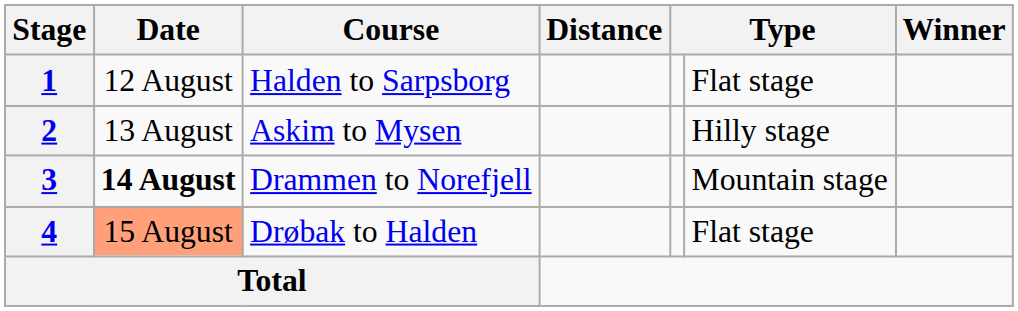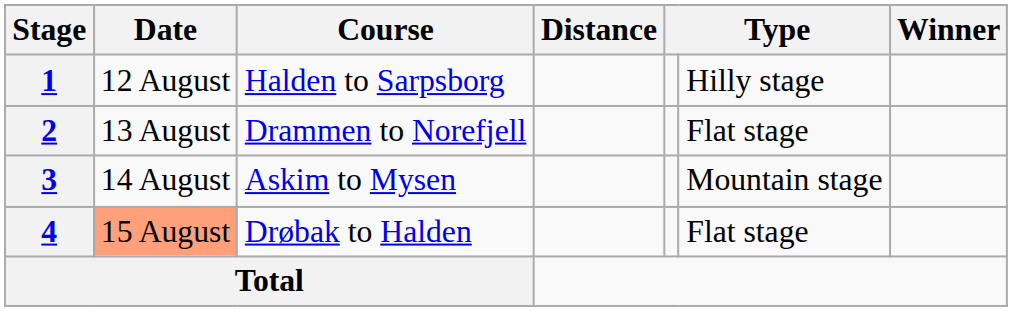 <table class="wikitable">
 <tr>
 <th scope="col">Stage</th>
 <th scope="col">Date</th>
 <th scope="col">Course</th>
 <th scope="col">Distance</th>
 <th scope="col" colspan="2">Type</th>
 <th scope="col">Winner</th>
 </tr>
 <tr>
 <th scope="row"><a href='#'>1</a></th>
 <td style="text-align:center;">12 August</td>
 <td><a href='#'>Halden</a> to <a href='#'>Sarpsborg</a></td>
 <td style="text-align:center;"></td>
 <td></td>
-<td>Flat stage</td>
+<td>Hilly stage</td>
 <td></td>
 </tr>
 <tr>
 <th scope="row"><a href='#'>2</a></th>
 <td style="text-align:center;">13 August</td>
-<td><a href='#'>Askim</a> to <a href='#'>Mysen</a></td>
+<td><a href='#'>Drammen</a> to <a href='#'>Norefjell</a></td>
 <td style="text-align:center;"></td>
 <td></td>
-<td>Hilly stage</td>
+<td>Flat stage</td>
 <td></td>
 </tr>
 <tr>
 <th scope="row"><a href='#'>3</a></th>
-<td style="text-align:center;"><strong>14 August</strong></td>
-<td><a href='#'>Drammen</a> to <a href='#'>Norefjell</a></td>
+<td style="text-align:center;">14 August</td>
+<td><a href='#'>Askim</a> to <a href='#'>Mysen</a></td>
 <td style="text-align:center;"></td>
 <td></td>
 <td>Mountain stage</td>
 <td></td>
 </tr>
 <tr>
 <th scope="row"><a href='#'>4</a></th>
 <td style="background: lightsalmon; text-align:center;">15 August</td>
 <td><a href='#'>Drøbak</a> to <a href='#'>Halden</a></td>
 <td style="text-align:center;"></td>
 <td></td>
 <td>Flat stage</td>
 <td></td>
 </tr>
 <tr>
 <th colspan="3">Total</th>
 <td colspan="4" style="text-align:center;"></td>
 </tr>
 </table>
